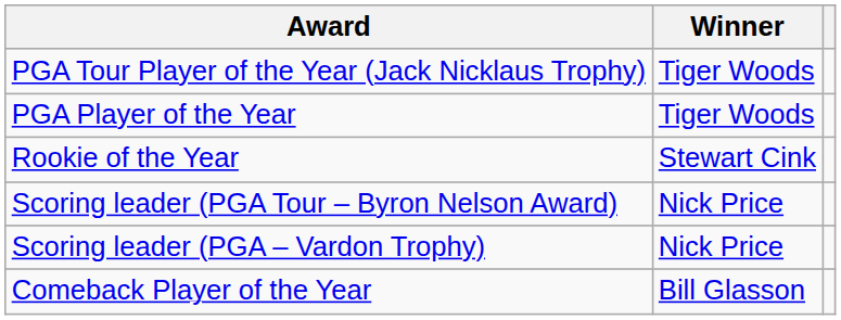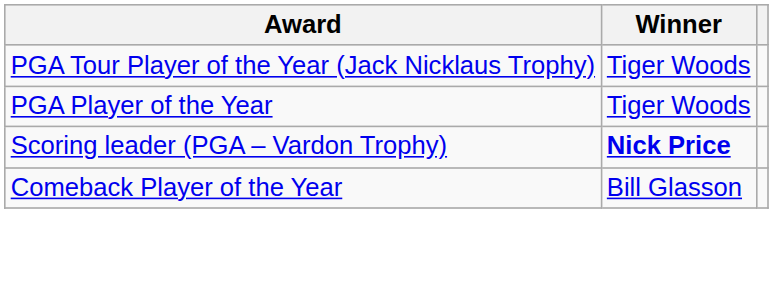 <table class="wikitable">
 <tr>
 <th>Award</th>
 <th>Winner</th>
 <th></th>
 </tr>
 <tr>
 <td><a href='#'>PGA Tour Player of the Year (Jack Nicklaus Trophy)</a></td>
 <td> <a href='#'>Tiger Woods</a></td>
 <td></td>
 </tr>
 <tr>
 <td><a href='#'>PGA Player of the Year</a></td>
 <td> <a href='#'>Tiger Woods</a></td>
 <td></td>
 </tr>
 <tr>
-<td><a href='#'>Rookie of the Year</a></td>
-<td> <a href='#'>Stewart Cink</a></td>
-<td></td>
-</tr>
-<tr>
-<td><a href='#'>Scoring leader (PGA Tour – Byron Nelson Award)</a></td>
-<td> <a href='#'>Nick Price</a></td>
-<td></td>
-</tr>
-<tr>
 <td><a href='#'>Scoring leader (PGA – Vardon Trophy)</a></td>
-<td> <a href='#'>Nick Price</a></td>
+<td><strong> <a href='#'>Nick Price</a></strong></td>
 <td></td>
 </tr>
 <tr>
 <td><a href='#'>Comeback Player of the Year</a></td>
 <td> <a href='#'>Bill Glasson</a></td>
 <td></td>
 </tr>
 </table>
